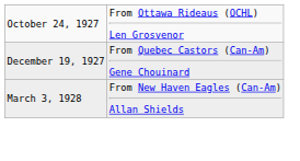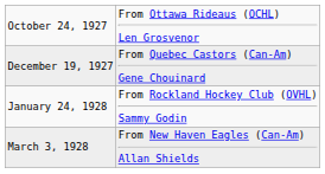 <table class="wikitable">
 <tr>
 <td>October 24, 1927</td>
 <td valign="top">From <a href='#'>Ottawa Rideaus</a> (<a href='#'>OCHL</a>)<hr><a href='#'>Len Grosvenor</a></td>
 </tr>
 <tr style="background:#eee;">
 <td>December 19, 1927</td>
 <td valign="top">From <a href='#'>Quebec Castors</a> (<a href='#'>Can-Am</a>)<hr><a href='#'>Gene Chouinard</a></td>
 </tr>
+<tr>
+<td>January 24, 1928</td>
+<td valign="top">From <a href='#'>Rockland Hockey Club</a> (<a href='#'>OVHL</a>)<hr><a href='#'>Sammy Godin</a></td>
+</tr>
 <tr style="background:#eee;">
 <td>March 3, 1928</td>
 <td valign="top">From <a href='#'>New Haven Eagles</a> (<a href='#'>Can-Am</a>)<hr><a href='#'>Allan Shields</a></td>
 </tr>
 </table>
